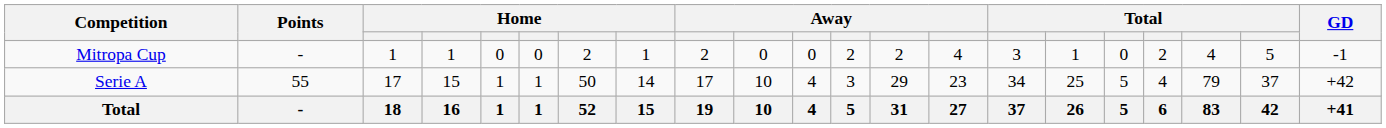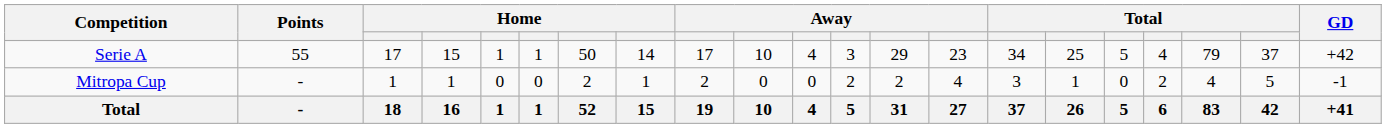 <table class="wikitable" style="width:100%;margin:auto;clear:both;text-align:center;">
 <tr>
 <th rowspan="2">Competition</th>
 <th rowspan="2">Points</th>
 <th colspan="6">Home</th>
 <th colspan="6">Away</th>
 <th colspan="6">Total</th>
 <th rowspan="2"><a href='#'>GD</a></th>
 </tr>
 <tr>
 <th></th>
 <th></th>
 <th></th>
 <th></th>
 <th></th>
 <th></th>
 <th></th>
 <th></th>
 <th></th>
 <th></th>
 <th></th>
 <th></th>
 <th></th>
 <th></th>
 <th></th>
 <th></th>
 <th></th>
 <th></th>
 </tr>
 <tr>
+<td><a href='#'>Serie A</a></td>
+<td>55</td>
+<td>17</td>
+<td>15</td>
+<td>1</td>
+<td>1</td>
+<td>50</td>
+<td>14</td>
+<td>17</td>
+<td>10</td>
+<td>4</td>
+<td>3</td>
+<td>29</td>
+<td>23</td>
+<td>34</td>
+<td>25</td>
+<td>5</td>
+<td>4</td>
+<td>79</td>
+<td>37</td>
+<td>+42</td>
+</tr>
+<tr>
 <td><a href='#'>Mitropa Cup</a></td>
 <td>-</td>
 <td>1</td>
 <td>1</td>
 <td>0</td>
 <td>0</td>
 <td>2</td>
 <td>1</td>
 <td>2</td>
 <td>0</td>
 <td>0</td>
 <td>2</td>
 <td>2</td>
 <td>4</td>
 <td>3</td>
 <td>1</td>
 <td>0</td>
 <td>2</td>
 <td>4</td>
 <td>5</td>
 <td>-1</td>
-</tr>
-<tr>
-<td><a href='#'>Serie A</a></td>
-<td>55</td>
-<td>17</td>
-<td>15</td>
-<td>1</td>
-<td>1</td>
-<td>50</td>
-<td>14</td>
-<td>17</td>
-<td>10</td>
-<td>4</td>
-<td>3</td>
-<td>29</td>
-<td>23</td>
-<td>34</td>
-<td>25</td>
-<td>5</td>
-<td>4</td>
-<td>79</td>
-<td>37</td>
-<td>+42</td>
 </tr>
 <tr>
 <th>Total</th>
 <th>-</th>
 <th>18</th>
 <th>16</th>
 <th>1</th>
 <th>1</th>
 <th>52</th>
 <th>15</th>
 <th>19</th>
 <th>10</th>
 <th>4</th>
 <th>5</th>
 <th>31</th>
 <th>27</th>
 <th>37</th>
 <th>26</th>
 <th>5</th>
 <th>6</th>
 <th>83</th>
 <th>42</th>
 <th>+41</th>
 </tr>
 </table>
